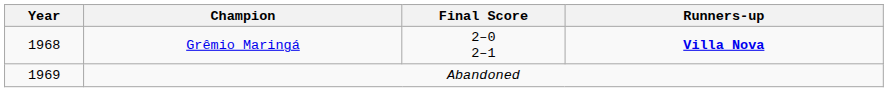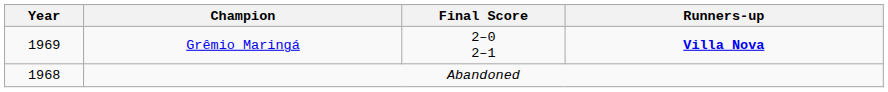 <table class="wikitable">
 <tr>
 <th width=70>Year</th>
 <th width=300>Champion</th>
 <th width=150>Final Score</th>
 <th width=300>Runners-up</th>
 </tr>
 <tr>
-<td align=center>1968</td>
+<td align=center>1969</td>
 <td align=center><a href='#'>Grêmio Maringá</a><br></td>
 <td align=center>2–0<br>2–1</td>
 <td align=center><strong><a href='#'>Villa Nova</a><br></strong></td>
 </tr>
 <tr>
-<td align=center>1969</td>
+<td align=center>1968</td>
 <td align=center colspan=3><em>Abandoned</em></td>
 </tr>
 </table>
